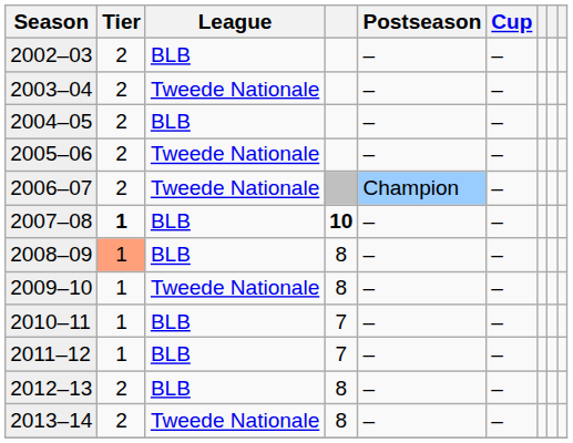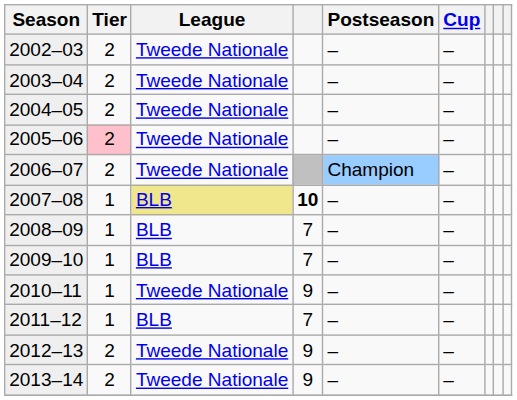 <table class="wikitable" style="font-size:85%">
 <tr bgcolor=>
 <th>Season</th>
 <th>Tier</th>
 <th>League</th>
 <th></th>
 <th>Postseason</th>
 <th><a href='#'>Cup</a></th>
 <th></th>
 <th></th>
 <th></th>
 </tr>
 <tr>
 <td style="background:#efefef;">2002–03</td>
 <td align="center">2</td>
-<td><a href='#'>BLB</a></td>
+<td><a href='#'>Tweede Nationale</a></td>
 <td></td>
 <td>–</td>
 <td style="background: ">–</td>
 <td></td>
 <td></td>
 <td></td>
 </tr>
 <tr>
 <td style="background:#efefef;">2003–04</td>
 <td align="center">2</td>
 <td><a href='#'>Tweede Nationale</a></td>
 <td></td>
 <td>–</td>
 <td style="background: ">–</td>
 <td></td>
 <td></td>
 <td></td>
 </tr>
 <tr>
 <td style="background:#efefef;">2004–05</td>
 <td align="center">2</td>
-<td><a href='#'>BLB</a></td>
+<td><a href='#'>Tweede Nationale</a></td>
 <td></td>
 <td>–</td>
 <td style="background: ">–</td>
 <td></td>
 <td></td>
 <td></td>
 </tr>
 <tr>
 <td style="background:#efefef;">2005–06</td>
-<td align="center">2</td>
+<td align="center" style="background: pink;">2</td>
 <td><a href='#'>Tweede Nationale</a></td>
 <td></td>
 <td>–</td>
 <td style="background: ">–</td>
 <td></td>
 <td></td>
 <td></td>
 </tr>
 <tr>
 <td style="background:#efefef;">2006–07</td>
 <td align="center">2</td>
 <td><a href='#'>Tweede Nationale</a></td>
 <td bgcolor=silver></td>
 <td bgcolor=99CCFF>Champion</td>
 <td style="background: ">–</td>
 <td></td>
 <td></td>
 <td></td>
 </tr>
 <tr>
 <td style="background:#efefef;">2007–08</td>
-<td align="center"><strong>1</strong></td>
-<td><a href='#'>BLB</a></td>
+<td align="center">1</td>
+<td style="background: khaki;"><a href='#'>BLB</a></td>
 <td align="center"><strong>10</strong></td>
 <td>–</td>
 <td style="background: ">–</td>
 <td></td>
 <td></td>
 <td></td>
 </tr>
 <tr>
 <td style="background:#efefef;">2008–09</td>
-<td align="center" style="background: lightsalmon;">1</td>
+<td align="center">1</td>
 <td><a href='#'>BLB</a></td>
-<td align="center">8</td>
+<td align="center">7</td>
 <td>–</td>
 <td style="background: ">–</td>
 <td></td>
 <td></td>
 <td></td>
 </tr>
 <tr>
 <td style="background:#efefef;">2009–10</td>
 <td align="center">1</td>
-<td><a href='#'>Tweede Nationale</a></td>
-<td align="center">8</td>
+<td><a href='#'>BLB</a></td>
+<td align="center">7</td>
 <td>–</td>
 <td style="background: ">–</td>
 <td></td>
 <td></td>
 <td></td>
 </tr>
 <tr>
 <td style="background:#efefef;">2010–11</td>
 <td align="center">1</td>
-<td><a href='#'>BLB</a></td>
-<td align="center">7</td>
+<td><a href='#'>Tweede Nationale</a></td>
+<td align="center">9</td>
 <td>–</td>
 <td style="background: ">–</td>
 <td></td>
 <td></td>
 <td></td>
 </tr>
 <tr>
 <td style="background:#efefef;">2011–12</td>
 <td align="center">1</td>
 <td><a href='#'>BLB</a></td>
 <td align="center">7</td>
 <td>–</td>
 <td style="background: ">–</td>
 <td></td>
 <td></td>
 <td></td>
 </tr>
 <tr>
 <td style="background:#efefef;">2012–13</td>
 <td align="center">2</td>
-<td><a href='#'>BLB</a></td>
-<td align="center">8</td>
+<td><a href='#'>Tweede Nationale</a></td>
+<td align="center">9</td>
 <td style="background: ">–</td>
 <td style="background: ">–</td>
 <td></td>
 <td></td>
 <td></td>
 </tr>
 <tr>
 <td style="background:#efefef;">2013–14</td>
 <td align="center">2</td>
 <td><a href='#'>Tweede Nationale</a></td>
-<td align="center">8</td>
+<td align="center">9</td>
 <td>–</td>
 <td>–</td>
 <td></td>
 <td></td>
 <td></td>
 </tr>
 <tr>
 </tr>
 </table>
